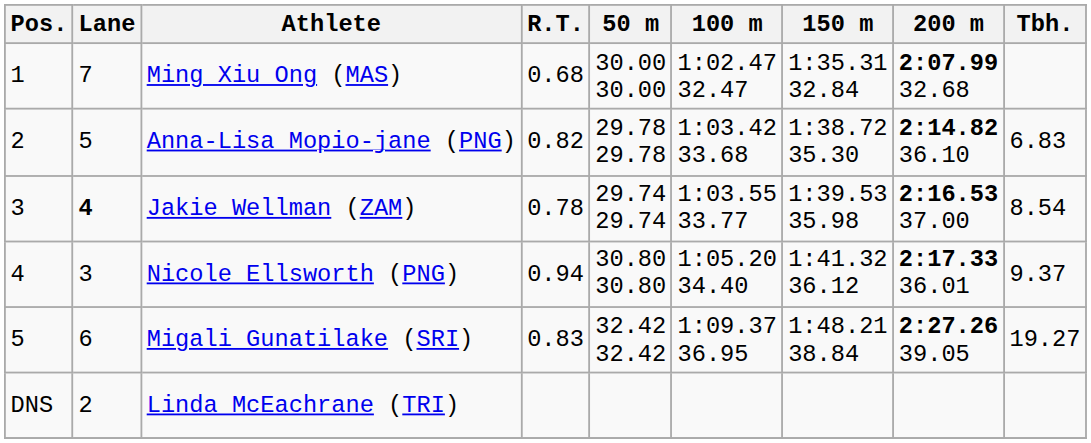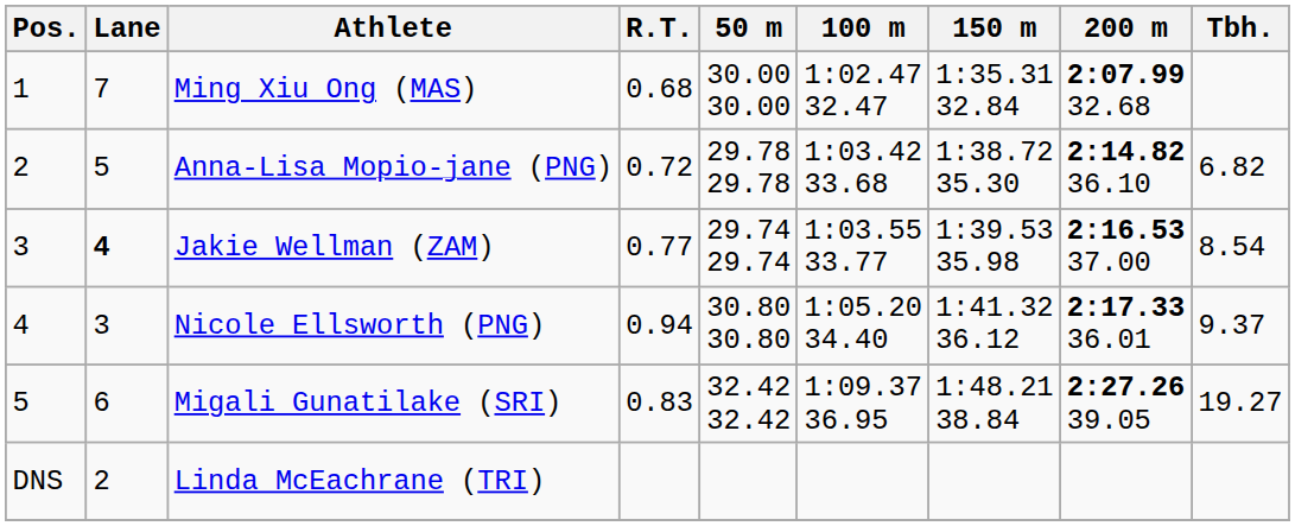 <table class="wikitable">
 <tr>
 <th>Pos.</th>
 <th>Lane</th>
 <th>Athlete</th>
 <th>R.T.</th>
 <th>50 m</th>
 <th>100 m</th>
 <th>150 m</th>
 <th>200 m</th>
 <th>Tbh.</th>
 </tr>
 <tr>
 <td>1</td>
 <td>7</td>
 <td> <a href='#'>Ming Xiu Ong</a> (<a href='#'>MAS</a>)</td>
 <td>0.68</td>
 <td>30.00<br>30.00</td>
 <td>1:02.47<br>32.47</td>
 <td>1:35.31<br>32.84</td>
 <td><strong>2:07.99</strong><br>32.68</td>
 <td> </td>
 </tr>
 <tr>
 <td>2</td>
 <td>5</td>
 <td> <a href='#'>Anna-Lisa Mopio-jane</a> (<a href='#'>PNG</a>)</td>
-<td>0.82</td>
+<td>0.72</td>
 <td>29.78<br>29.78</td>
 <td>1:03.42<br>33.68</td>
 <td>1:38.72<br>35.30</td>
 <td><strong>2:14.82</strong><br>36.10</td>
-<td>6.83</td>
+<td>6.82</td>
 </tr>
 <tr>
 <td>3</td>
 <td><strong>4</strong></td>
 <td> <a href='#'>Jakie Wellman</a> (<a href='#'>ZAM</a>)</td>
-<td>0.78</td>
+<td>0.77</td>
 <td>29.74<br>29.74</td>
 <td>1:03.55<br>33.77</td>
 <td>1:39.53<br>35.98</td>
 <td><strong>2:16.53</strong><br>37.00</td>
 <td>8.54</td>
 </tr>
 <tr>
 <td>4</td>
 <td>3</td>
 <td> <a href='#'>Nicole Ellsworth</a> (<a href='#'>PNG</a>)</td>
 <td>0.94</td>
 <td>30.80<br>30.80</td>
 <td>1:05.20<br>34.40</td>
 <td>1:41.32<br>36.12</td>
 <td><strong>2:17.33</strong><br>36.01</td>
 <td>9.37</td>
 </tr>
 <tr>
 <td>5</td>
 <td>6</td>
 <td> <a href='#'>Migali Gunatilake</a> (<a href='#'>SRI</a>)</td>
 <td>0.83</td>
 <td>32.42<br>32.42</td>
 <td>1:09.37<br>36.95</td>
 <td>1:48.21<br>38.84</td>
 <td><strong>2:27.26</strong><br>39.05</td>
 <td>19.27</td>
 </tr>
 <tr>
 <td>DNS</td>
 <td>2</td>
 <td> <a href='#'>Linda McEachrane</a> (<a href='#'>TRI</a>)</td>
 <td> </td>
 <td><br> </td>
 <td><br> </td>
 <td><br> </td>
 <td><br> </td>
 <td> </td>
 </tr>
 <tr>
 </tr>
 </table>
